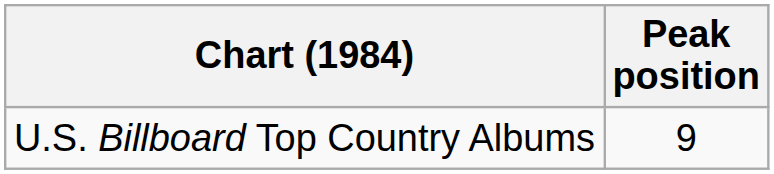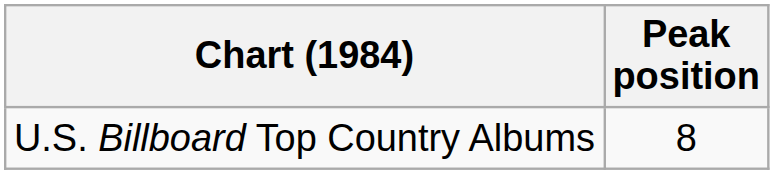 <table class="wikitable">
 <tr>
 <th>Chart (1984)</th>
 <th>Peak<br>position</th>
 </tr>
 <tr>
 <td>U.S. <em>Billboard</em> Top Country Albums</td>
-<td align="center">9</td>
+<td align="center">8</td>
 </tr>
 </table>
